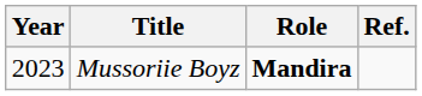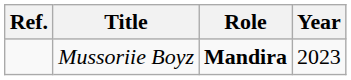 <table class="wikitable">
 <tr>
-<th>Year</th>
+<th>Ref.</th>
 <th>Title</th>
 <th>Role</th>
-<th>Ref.</th>
+<th>Year</th>
 </tr>
 <tr>
-<td>2023</td>
+<td></td>
 <td><em>Mussoriie Boyz</em></td>
 <td><strong>Mandira</strong></td>
-<td></td>
+<td>2023</td>
 </tr>
 </table>
